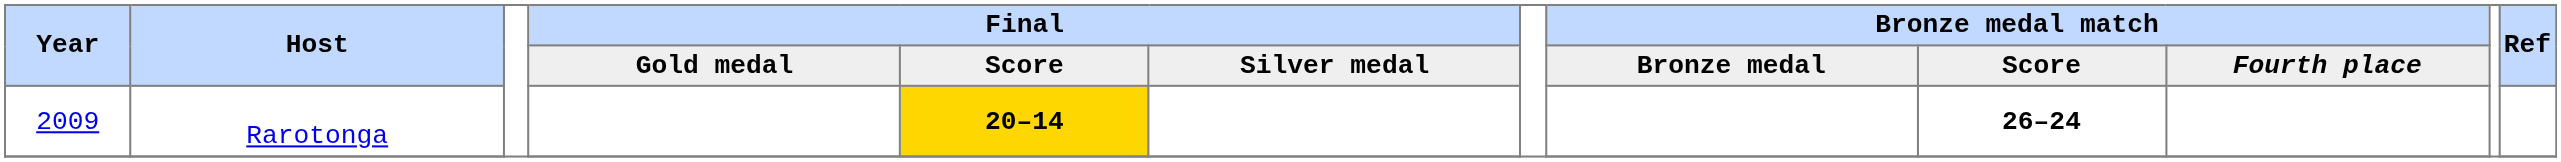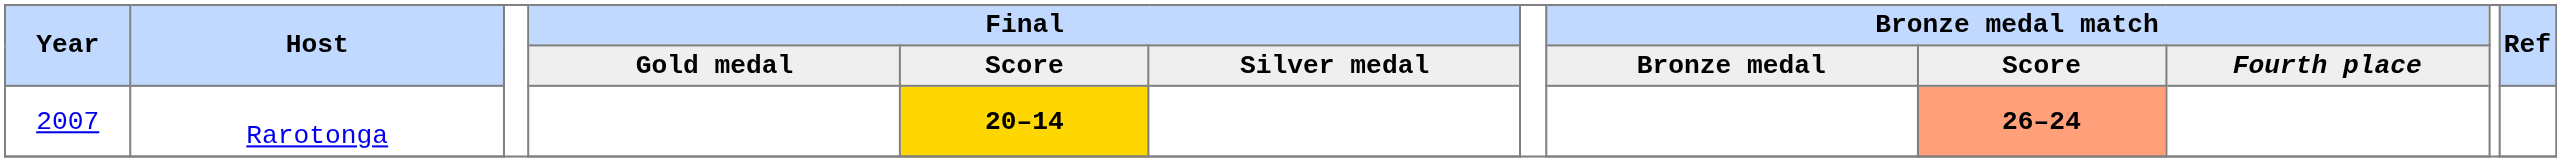 <table border=1 style="border-collapse:collapse; font-size:100%; width:100%; text-align:center" cellpadding=2 cellspacing=0>
 <tr bgcolor=#C1D8FF>
 <th rowspan=2 width=5%>Year</th>
 <th rowspan=2 width=15%>Host</th>
 <th width=1% rowspan=5 bgcolor=ffffff></th>
 <th colspan=3>Final</th>
 <th width=1% rowspan=5 bgcolor=ffffff></th>
 <th colspan=3>Bronze medal match</th>
 <th width=1% rowspan=5 bgcolor=ffffff></th>
 <th rowspan=2 width=5%>Ref</th>
 </tr>
 <tr bgcolor=#EFEFEF>
 <th width=15%>Gold medal</th>
 <th width=10%>Score</th>
 <th width=15%>Silver medal</th>
 <th width=15%>Bronze medal</th>
 <th width=10%>Score</th>
 <th width=15%><em>Fourth place</em></th>
 </tr>
 <tr>
-<td><a href='#'>2009</a></td>
+<td><a href='#'>2007</a></td>
 <td><br><a href='#'>Rarotonga</a></td>
 <td><br> <strong></strong></td>
 <td style="background: gold;"><strong>20–14</strong></td>
 <td><br> <strong></strong></td>
 <td><br> <strong></strong></td>
-<td><strong>26–24</strong></td>
+<td style="background: lightsalmon;"><strong>26–24</strong></td>
 <td><br> <strong></strong></td>
 <td align=center><br><br></td>
 </tr>
 <tr>
 </tr>
 </table>
